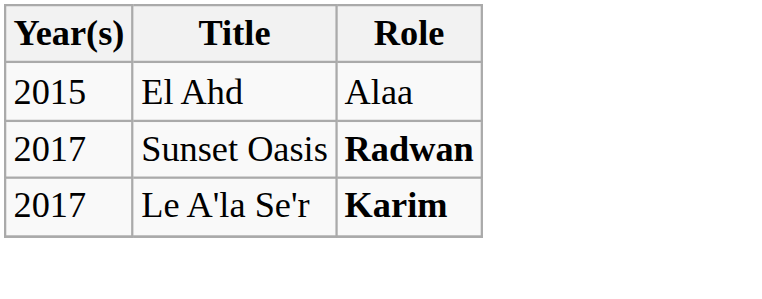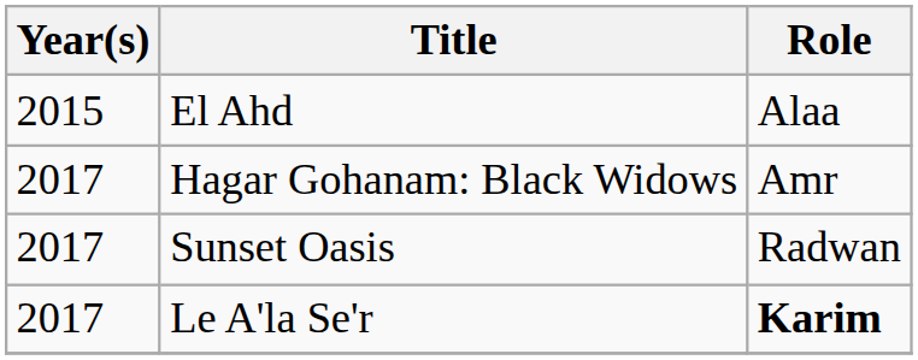 <table class="wikitable plainrowheaders sortable"  style=font-size:100%>
 <tr>
 <th scope="col">Year(s)</th>
 <th scope="col">Title</th>
 <th scope="col" class="unsortable">Role</th>
 </tr>
 <tr>
 <td>2015</td>
 <td>El Ahd</td>
 <td>Alaa</td>
 </tr>
 <tr>
 <td>2017</td>
+<td>Hagar Gohanam: Black Widows</td>
+<td>Amr</td>
+</tr>
+<tr>
+<td>2017</td>
 <td>Sunset Oasis</td>
-<td><strong>Radwan</strong></td>
+<td>Radwan</td>
 </tr>
 <tr>
 <td>2017</td>
 <td>Le A'la Se'r</td>
 <td><strong>Karim</strong></td>
 </tr>
 <tr>
 </tr>
 </table>
